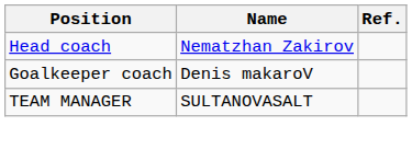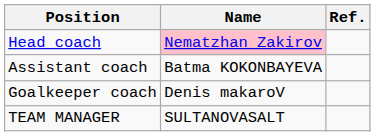 <table class="wikitable">
 <tr>
 <th>Position</th>
 <th>Name</th>
 <th>Ref.</th>
 </tr>
 <tr>
 <td><a href='#'>Head coach</a></td>
-<td> <a href='#'>Nematzhan Zakirov</a></td>
+<td style="background: pink;"> <a href='#'>Nematzhan Zakirov</a></td>
+<td></td>
+</tr>
+<tr>
+<td>Assistant coach</td>
+<td>Batma KOKONBAYEVA</td>
 <td></td>
 </tr>
 <tr>
 <td>Goalkeeper coach</td>
 <td>Denis makaroV</td>
 <td></td>
 </tr>
 <tr>
 <td>TEAM MANAGER</td>
 <td>SULTANOVASALT</td>
 <td><br></td>
 </tr>
 </table>
